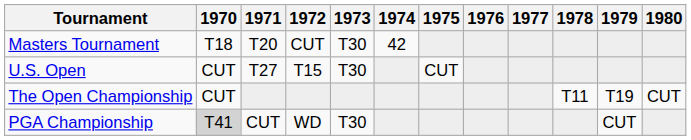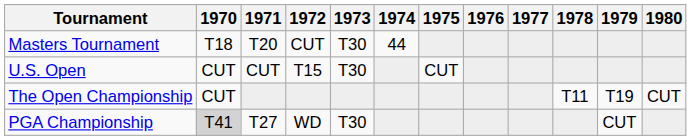 <table class="wikitable" style="font-size:95%;text-align:center;">
 <tr>
 <th>Tournament</th>
 <th>1970</th>
 <th>1971</th>
 <th>1972</th>
 <th>1973</th>
 <th>1974</th>
 <th>1975</th>
 <th>1976</th>
 <th>1977</th>
 <th>1978</th>
 <th>1979</th>
 <th>1980</th>
 </tr>
 <tr>
 <td align=left><a href='#'>Masters Tournament</a></td>
 <td>T18</td>
 <td>T20</td>
 <td>CUT</td>
 <td>T30</td>
-<td>42</td>
+<td>44</td>
 <td style="background:#eeeeee;"></td>
 <td style="background:#eeeeee;"></td>
 <td style="background:#eeeeee;"></td>
 <td style="background:#eeeeee;"></td>
 <td style="background:#eeeeee;"></td>
 <td style="background:#eeeeee;"></td>
 </tr>
 <tr>
 <td align=left><a href='#'>U.S. Open</a></td>
 <td>CUT</td>
-<td>T27</td>
+<td>CUT</td>
 <td>T15</td>
 <td>T30</td>
 <td style="background:#eeeeee;"></td>
 <td>CUT</td>
 <td style="background:#eeeeee;"></td>
 <td style="background:#eeeeee;"></td>
 <td style="background:#eeeeee;"></td>
 <td style="background:#eeeeee;"></td>
 <td style="background:#eeeeee;"></td>
 </tr>
 <tr>
 <td align=left><a href='#'>The Open Championship</a></td>
 <td>CUT</td>
 <td style="background:#eeeeee;"></td>
 <td style="background:#eeeeee;"></td>
 <td style="background:#eeeeee;"></td>
 <td style="background:#eeeeee;"></td>
 <td style="background:#eeeeee;"></td>
 <td style="background:#eeeeee;"></td>
 <td style="background:#eeeeee;"></td>
 <td>T11</td>
 <td>T19</td>
 <td>CUT</td>
 </tr>
 <tr>
 <td align=left><a href='#'>PGA Championship</a></td>
 <td style="background: lightgrey;">T41</td>
-<td>CUT</td>
+<td>T27</td>
 <td>WD</td>
 <td>T30</td>
 <td style="background:#eeeeee;"></td>
 <td style="background:#eeeeee;"></td>
 <td style="background:#eeeeee;"></td>
 <td style="background:#eeeeee;"></td>
 <td style="background:#eeeeee;"></td>
 <td>CUT</td>
 <td style="background:#eeeeee;"></td>
 </tr>
 </table>
